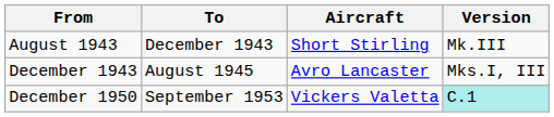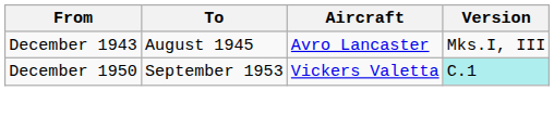 <table class="wikitable">
 <tr>
 <th>From</th>
 <th>To</th>
 <th>Aircraft</th>
 <th>Version</th>
-</tr>
-<tr>
-<td>August 1943</td>
-<td>December 1943</td>
-<td><a href='#'>Short Stirling</a></td>
-<td>Mk.III</td>
 </tr>
 <tr>
 <td>December 1943</td>
 <td>August 1945</td>
 <td><a href='#'>Avro Lancaster</a></td>
 <td>Mks.I, III</td>
 </tr>
 <tr>
 <td>December 1950</td>
 <td>September 1953</td>
 <td><a href='#'>Vickers Valetta</a></td>
 <td style="background: paleturquoise;">C.1</td>
 </tr>
 </table>
